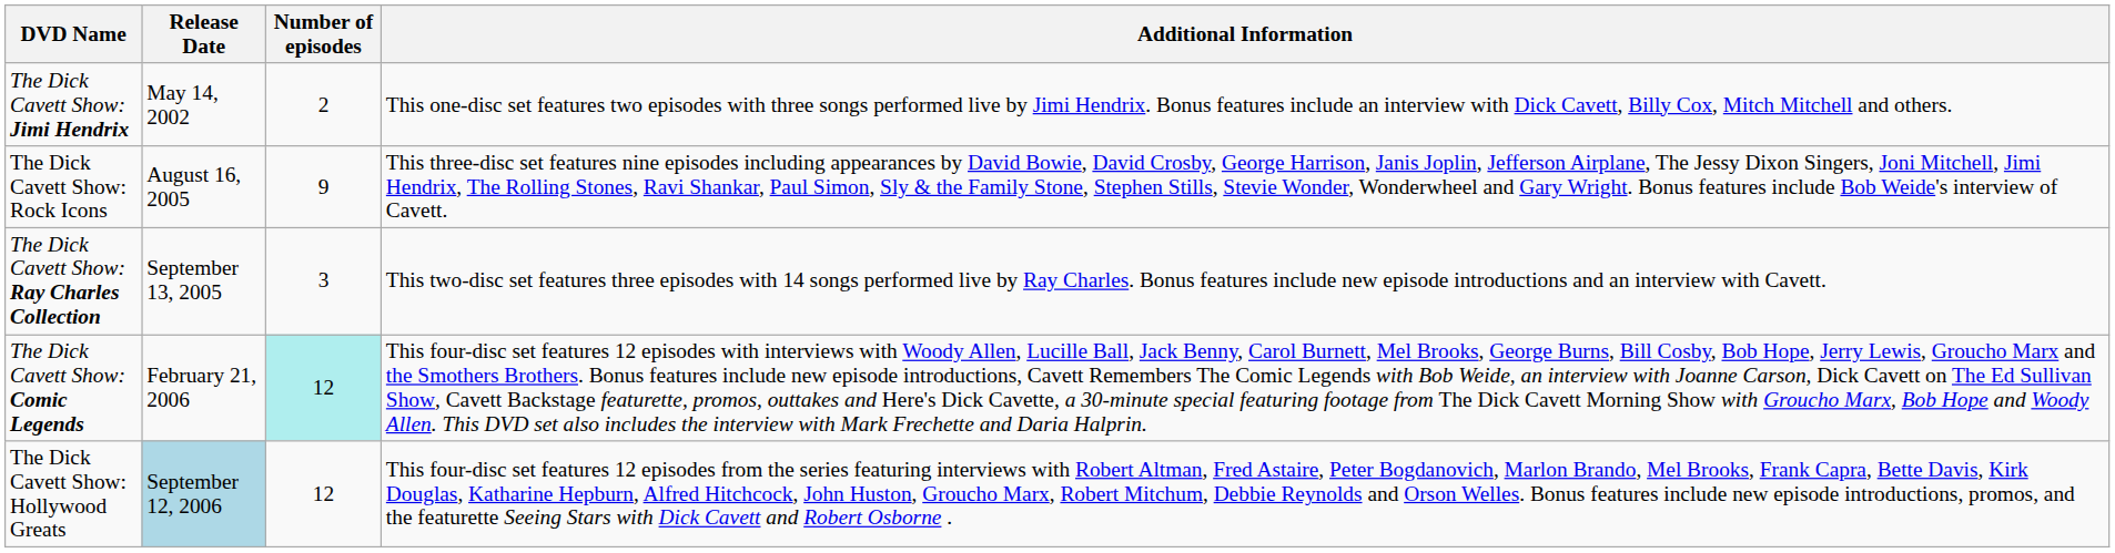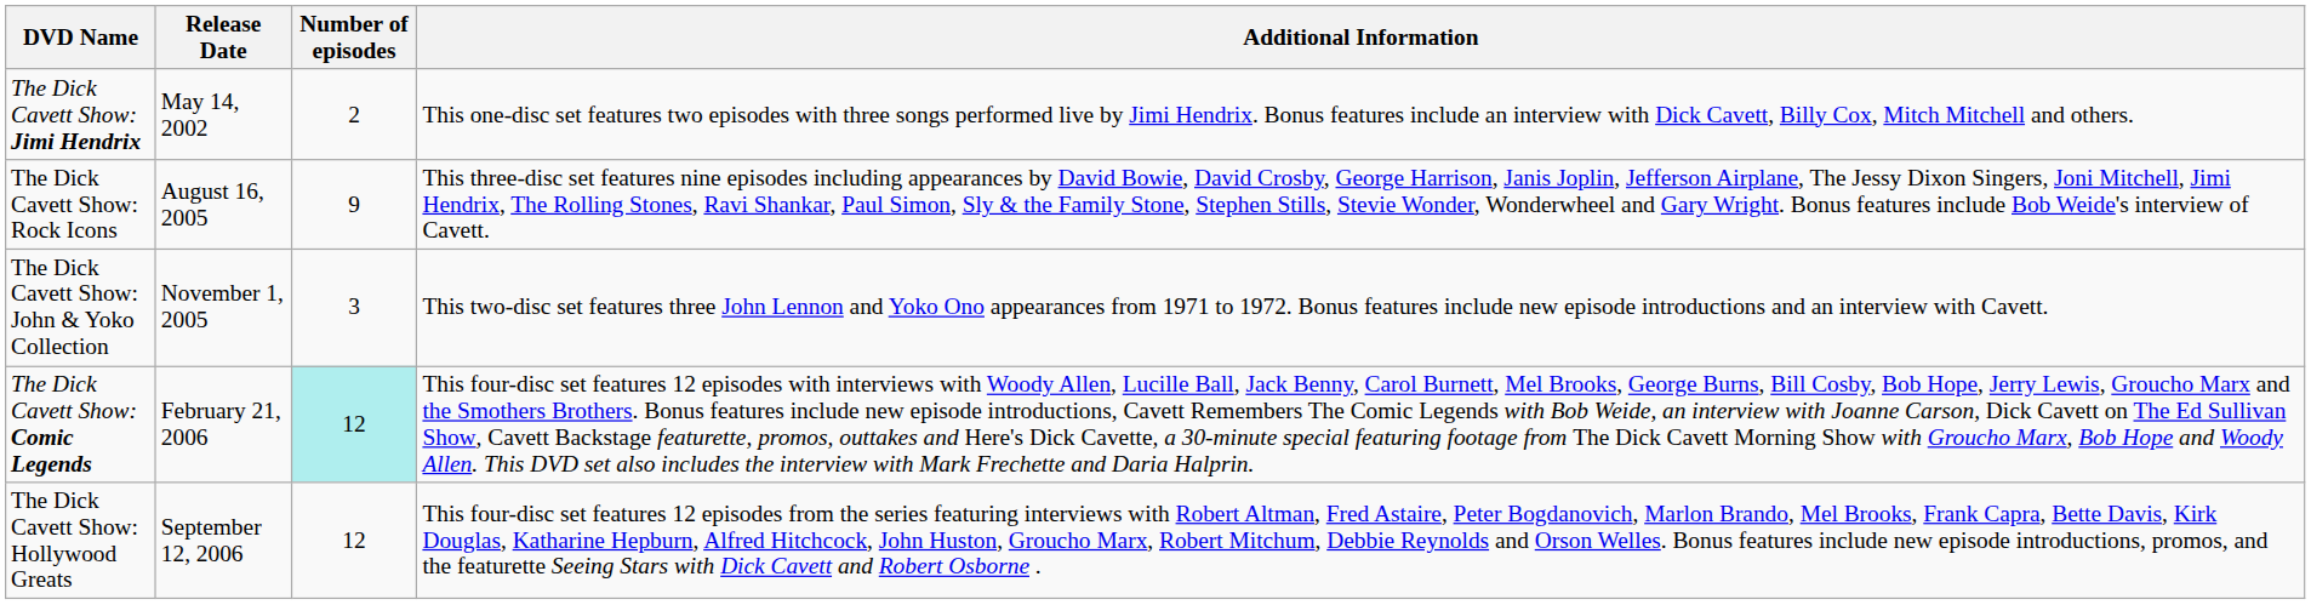 <table class="wikitable">
 <tr>
 <th>DVD Name</th>
 <th>Release Date</th>
 <th>Number of episodes</th>
 <th>Additional Information</th>
 </tr>
 <tr>
 <td><em>The Dick Cavett Show:<br> <strong>Jimi Hendrix<strong><em></td>
 <td>May 14, 2002</td>
 <td style="text-align:center;">2</td>
 <td>This one-disc set features two episodes with three songs performed live by <a href='#'>Jimi Hendrix</a>. Bonus features include an interview with <a href='#'>Dick Cavett</a>, <a href='#'>Billy Cox</a>, <a href='#'>Mitch Mitchell</a> and others.</td>
 </tr>
 <tr>
 <td></em>The Dick Cavett Show:<br> </strong>Rock Icons</em></strong></td>
 <td>August 16, 2005</td>
 <td style="text-align:center;">9</td>
 <td>This three-disc set features nine episodes including appearances by <a href='#'>David Bowie</a>, <a href='#'>David Crosby</a>, <a href='#'>George Harrison</a>, <a href='#'>Janis Joplin</a>, <a href='#'>Jefferson Airplane</a>, The Jessy Dixon Singers, <a href='#'>Joni Mitchell</a>, <a href='#'>Jimi Hendrix</a>, <a href='#'>The Rolling Stones</a>, <a href='#'>Ravi Shankar</a>, <a href='#'>Paul Simon</a>, <a href='#'>Sly & the Family Stone</a>, <a href='#'>Stephen Stills</a>, <a href='#'>Stevie Wonder</a>, Wonderwheel and <a href='#'>Gary Wright</a>. Bonus features include <a href='#'>Bob Weide</a>'s interview of Cavett.</td>
 </tr>
 <tr>
-<td><em>The Dick Cavett Show:<br> <strong>Ray Charles Collection<strong><em></td>
-<td>September 13, 2005</td>
+<td></em>The Dick Cavett Show:<br> </strong>John & Yoko Collection</em></strong></td>
+<td>November 1, 2005</td>
 <td style="text-align:center;">3</td>
-<td>This two-disc set features three episodes with 14 songs performed live by <a href='#'>Ray Charles</a>. Bonus features include new episode introductions and an interview with Cavett.</td>
+<td>This two-disc set features three <a href='#'>John Lennon</a> and <a href='#'>Yoko Ono</a> appearances from 1971 to 1972. Bonus features include new episode introductions and an interview with Cavett.</td>
 </tr>
 <tr>
 <td><em>The Dick Cavett Show:<br> <strong>Comic Legends<strong><em></td>
 <td>February 21, 2006</td>
 <td style="background: paleturquoise; text-align:center;">12</td>
 <td>This four-disc set features 12 episodes with interviews with <a href='#'>Woody Allen</a>, <a href='#'>Lucille Ball</a>, <a href='#'>Jack Benny</a>, <a href='#'>Carol Burnett</a>, <a href='#'>Mel Brooks</a>, <a href='#'>George Burns</a>, <a href='#'>Bill Cosby</a>, <a href='#'>Bob Hope</a>, <a href='#'>Jerry Lewis</a>, <a href='#'>Groucho Marx</a> and <a href='#'>the Smothers Brothers</a>. Bonus features include new episode introductions, </em>Cavett Remembers The Comic Legends<em> with Bob Weide, an interview with Joanne Carson, </em>Dick Cavett on <a href='#'>The Ed Sullivan Show</a><em>, </em>Cavett Backstage<em> featurette, promos, outtakes and </em>Here's Dick Cavette<em>, a 30-minute special featuring footage from </em>The Dick Cavett Morning Show<em> with <a href='#'>Groucho Marx</a>, <a href='#'>Bob Hope</a> and <a href='#'>Woody Allen</a>. This DVD set also includes the interview with Mark Frechette and Daria Halprin.</td>
 </tr>
 <tr>
 <td></em>The Dick Cavett Show:<br> </strong>Hollywood Greats</em></strong></td>
-<td style="background: lightblue;">September 12, 2006</td>
+<td>September 12, 2006</td>
 <td style="text-align:center;">12</td>
 <td>This four-disc set features 12 episodes from the series featuring interviews with <a href='#'>Robert Altman</a>, <a href='#'>Fred Astaire</a>, <a href='#'>Peter Bogdanovich</a>, <a href='#'>Marlon Brando</a>, <a href='#'>Mel Brooks</a>, <a href='#'>Frank Capra</a>, <a href='#'>Bette Davis</a>, <a href='#'>Kirk Douglas</a>, <a href='#'>Katharine Hepburn</a>, <a href='#'>Alfred Hitchcock</a>, <a href='#'>John Huston</a>, <a href='#'>Groucho Marx</a>, <a href='#'>Robert Mitchum</a>, <a href='#'>Debbie Reynolds</a> and <a href='#'>Orson Welles</a>. Bonus features include new episode introductions, promos, and the featurette <em>Seeing Stars with <a href='#'>Dick Cavett</a> and <a href='#'>Robert Osborne</a> </em>.</td>
 </tr>
 </table>
